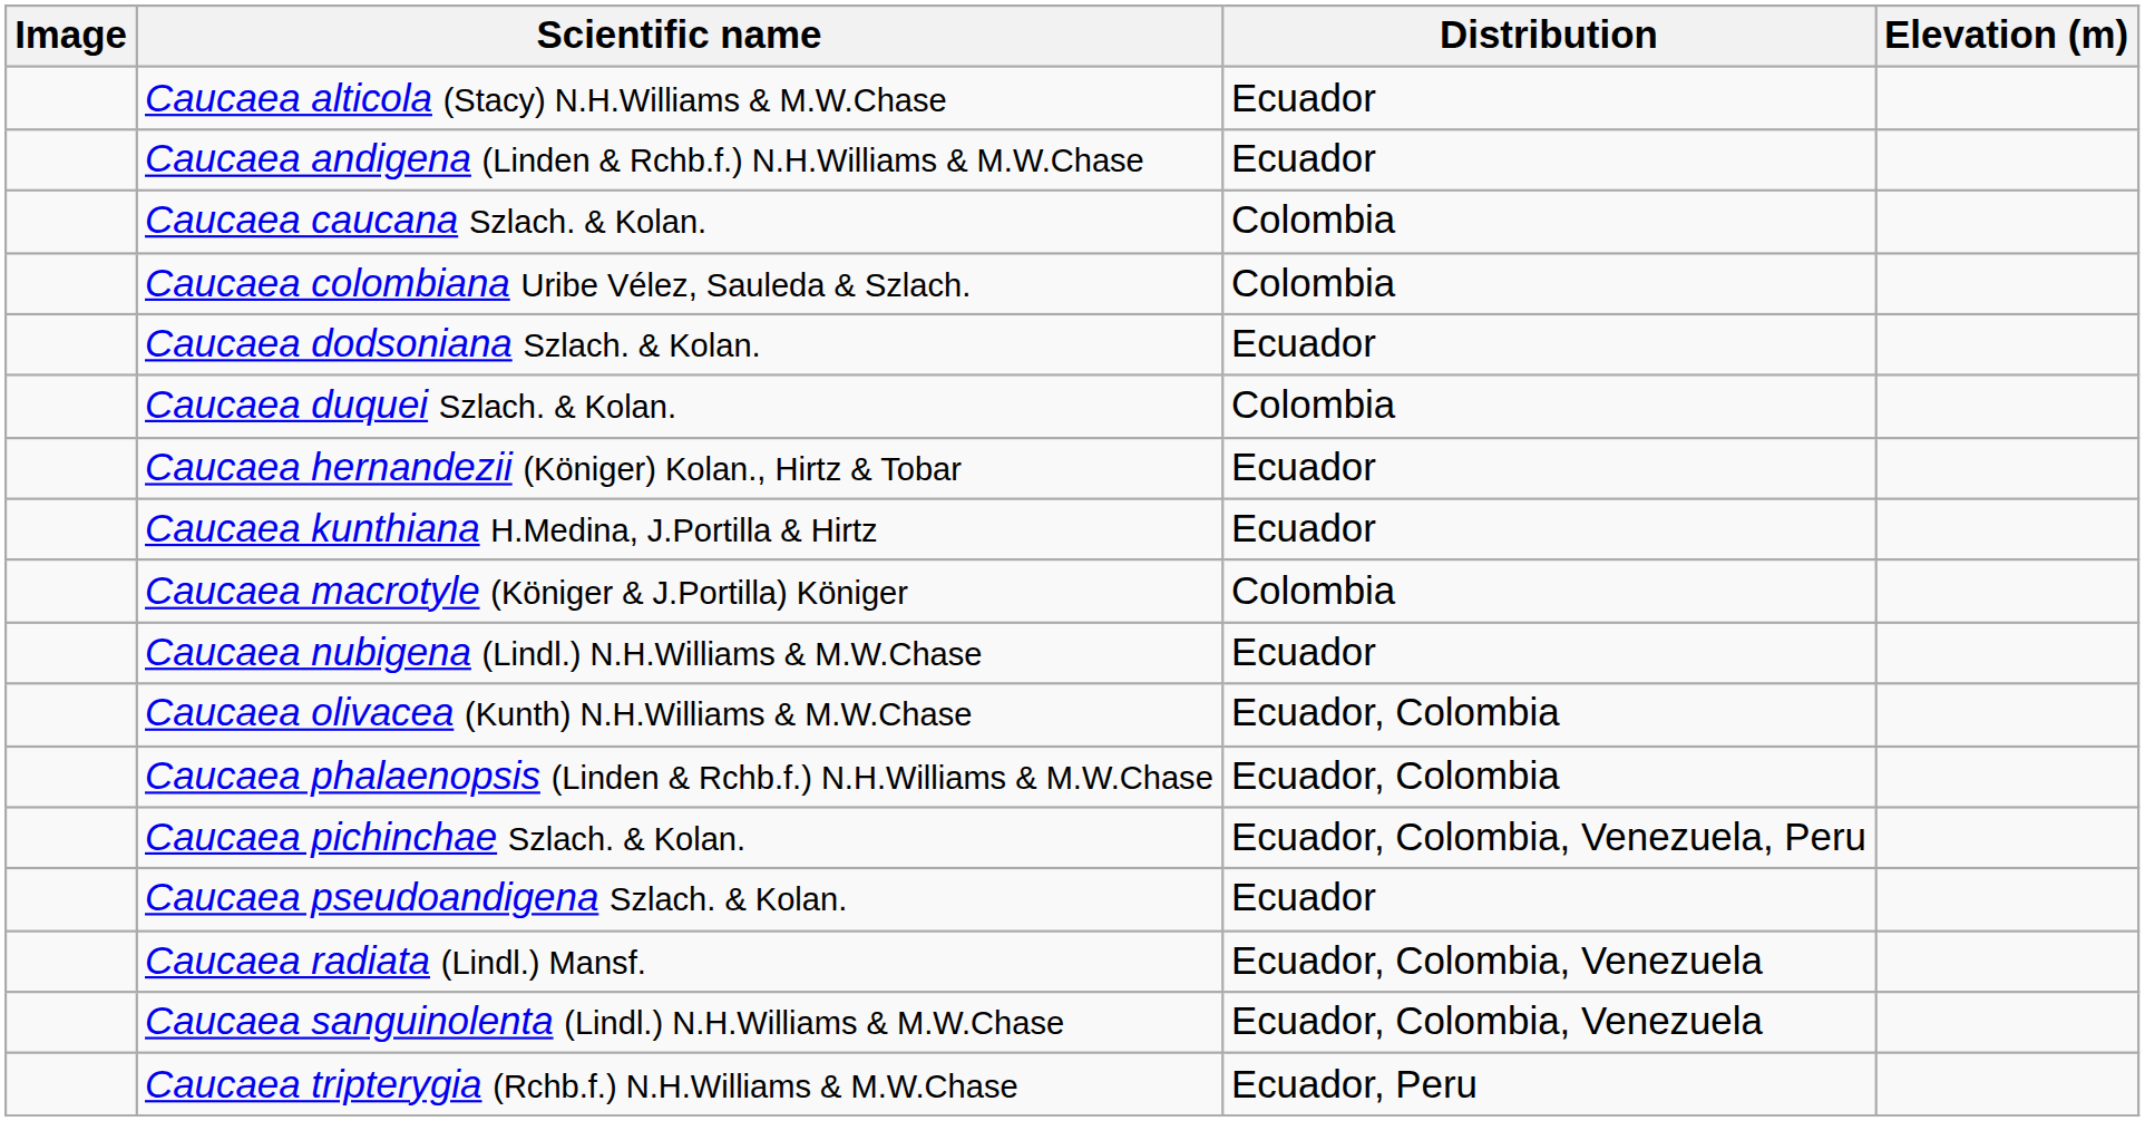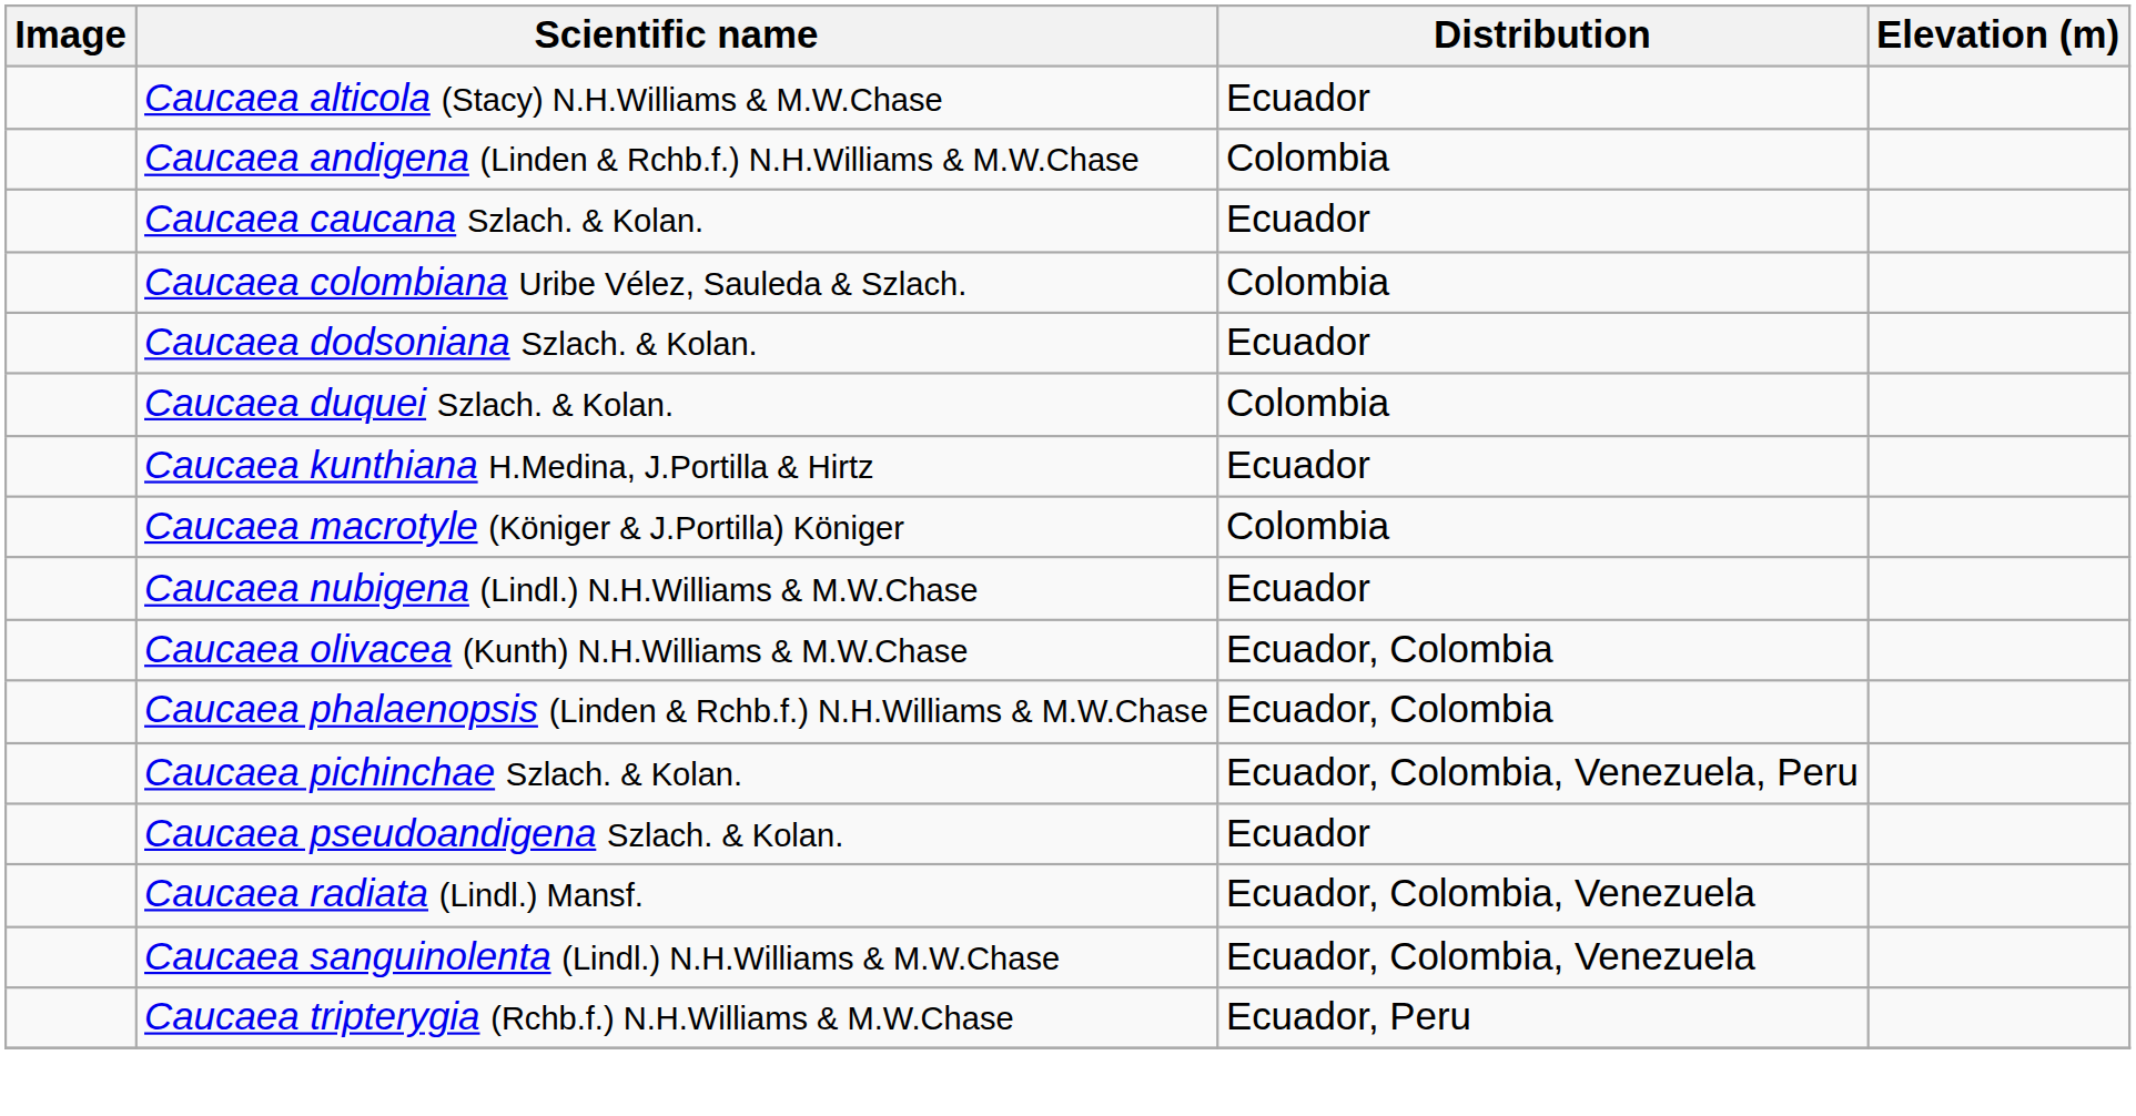 <table class="wikitable">
 <tr>
 <th>Image</th>
 <th>Scientific name</th>
 <th>Distribution</th>
 <th>Elevation (m)</th>
 </tr>
 <tr>
 <td></td>
 <td><em><a href='#'>Caucaea alticola</a></em> <small>(Stacy) N.H.Williams & M.W.Chase</small></td>
 <td>Ecuador</td>
 <td></td>
 </tr>
 <tr>
 <td></td>
 <td><em><a href='#'>Caucaea andigena</a></em> <small>(Linden & Rchb.f.) N.H.Williams & M.W.Chase</small></td>
-<td>Ecuador</td>
+<td>Colombia</td>
 <td></td>
 </tr>
 <tr>
 <td></td>
 <td><em><a href='#'>Caucaea caucana</a></em> <small>Szlach. & Kolan.</small></td>
-<td>Colombia</td>
+<td>Ecuador</td>
 <td></td>
 </tr>
 <tr>
 <td></td>
 <td><em><a href='#'>Caucaea colombiana</a></em> <small>Uribe Vélez, Sauleda & Szlach.</small></td>
 <td>Colombia</td>
 <td></td>
 </tr>
 <tr>
 <td></td>
 <td><em><a href='#'>Caucaea dodsoniana</a></em> <small>Szlach. & Kolan.</small></td>
 <td>Ecuador</td>
 <td></td>
 </tr>
 <tr>
 <td></td>
 <td><em><a href='#'>Caucaea duquei</a></em> <small>Szlach. & Kolan.</small></td>
 <td>Colombia</td>
-<td></td>
-</tr>
-<tr>
-<td></td>
-<td><em><a href='#'>Caucaea hernandezii</a></em> <small>(Königer) Kolan., Hirtz & Tobar</small></td>
-<td>Ecuador</td>
 <td></td>
 </tr>
 <tr>
 <td></td>
 <td><em><a href='#'>Caucaea kunthiana</a></em> <small>H.Medina, J.Portilla & Hirtz</small></td>
 <td>Ecuador</td>
 <td></td>
 </tr>
 <tr>
 <td></td>
 <td><em><a href='#'>Caucaea macrotyle</a></em> <small>(Königer & J.Portilla) Königer</small></td>
 <td>Colombia</td>
 <td></td>
 </tr>
 <tr>
 <td></td>
 <td><em><a href='#'>Caucaea nubigena</a></em> <small>(Lindl.) N.H.Williams & M.W.Chase</small></td>
 <td>Ecuador</td>
 <td></td>
 </tr>
 <tr>
 <td></td>
 <td><em><a href='#'>Caucaea olivacea</a></em> <small>(Kunth) N.H.Williams & M.W.Chase</small></td>
 <td>Ecuador, Colombia</td>
 <td></td>
 </tr>
 <tr>
 <td></td>
 <td><em><a href='#'>Caucaea phalaenopsis</a></em> <small>(Linden & Rchb.f.) N.H.Williams & M.W.Chase</small></td>
 <td>Ecuador, Colombia</td>
 <td></td>
 </tr>
 <tr>
 <td></td>
 <td><em><a href='#'>Caucaea pichinchae</a></em> <small>Szlach. & Kolan.</small></td>
 <td>Ecuador, Colombia, Venezuela, Peru</td>
 <td></td>
 </tr>
 <tr>
 <td></td>
 <td><em><a href='#'>Caucaea pseudoandigena</a></em> <small>Szlach. & Kolan.</small></td>
 <td>Ecuador</td>
 <td></td>
 </tr>
 <tr>
 <td></td>
 <td><em><a href='#'>Caucaea radiata</a></em> <small>(Lindl.) Mansf.</small></td>
 <td>Ecuador, Colombia, Venezuela</td>
 <td></td>
 </tr>
 <tr>
 <td></td>
 <td><em><a href='#'>Caucaea sanguinolenta</a></em> <small>(Lindl.) N.H.Williams & M.W.Chase</small></td>
 <td>Ecuador, Colombia, Venezuela</td>
 <td></td>
 </tr>
 <tr>
 <td></td>
 <td><em><a href='#'>Caucaea tripterygia</a></em> <small>(Rchb.f.) N.H.Williams & M.W.Chase</small></td>
 <td>Ecuador, Peru</td>
 <td></td>
 </tr>
 <tr>
 </tr>
 </table>
